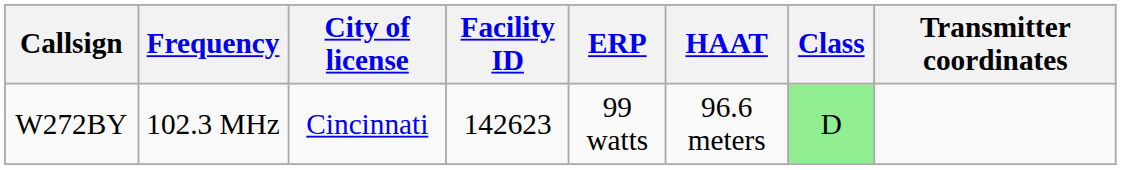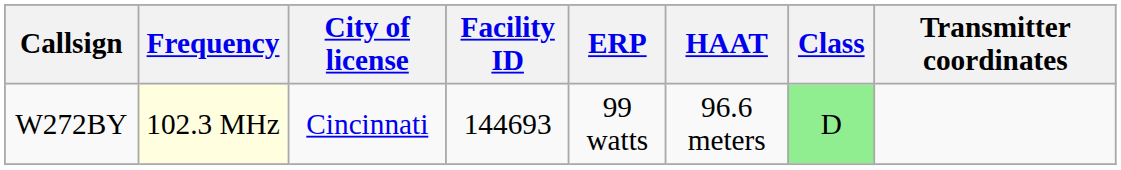 <table class="wikitable" style="text-align:center;">
 <tr>
 <th style="width:75px">Callsign</th>
 <th style="width:80px"><a href='#'>Frequency</a></th>
 <th style="width:110px"><a href='#'>City of license</a></th>
 <th style="width:80px"><a href='#'>Facility ID</a></th>
 <th style="width:75px"><a href='#'>ERP</a></th>
 <th style="width:95px"><a href='#'>HAAT</a></th>
 <th style="width:50px"><a href='#'>Class</a></th>
 <th style="width:230px">Transmitter coordinates</th>
 </tr>
 <tr>
 <td>W272BY</td>
-<td>102.3 MHz</td>
+<td style="background: lightyellow;">102.3 MHz</td>
 <td><a href='#'>Cincinnati</a></td>
-<td>142623</td>
+<td>144693</td>
 <td>99 watts</td>
 <td>96.6 meters</td>
 <td style="background: lightgreen;">D</td>
 <td></td>
 </tr>
 </table>
